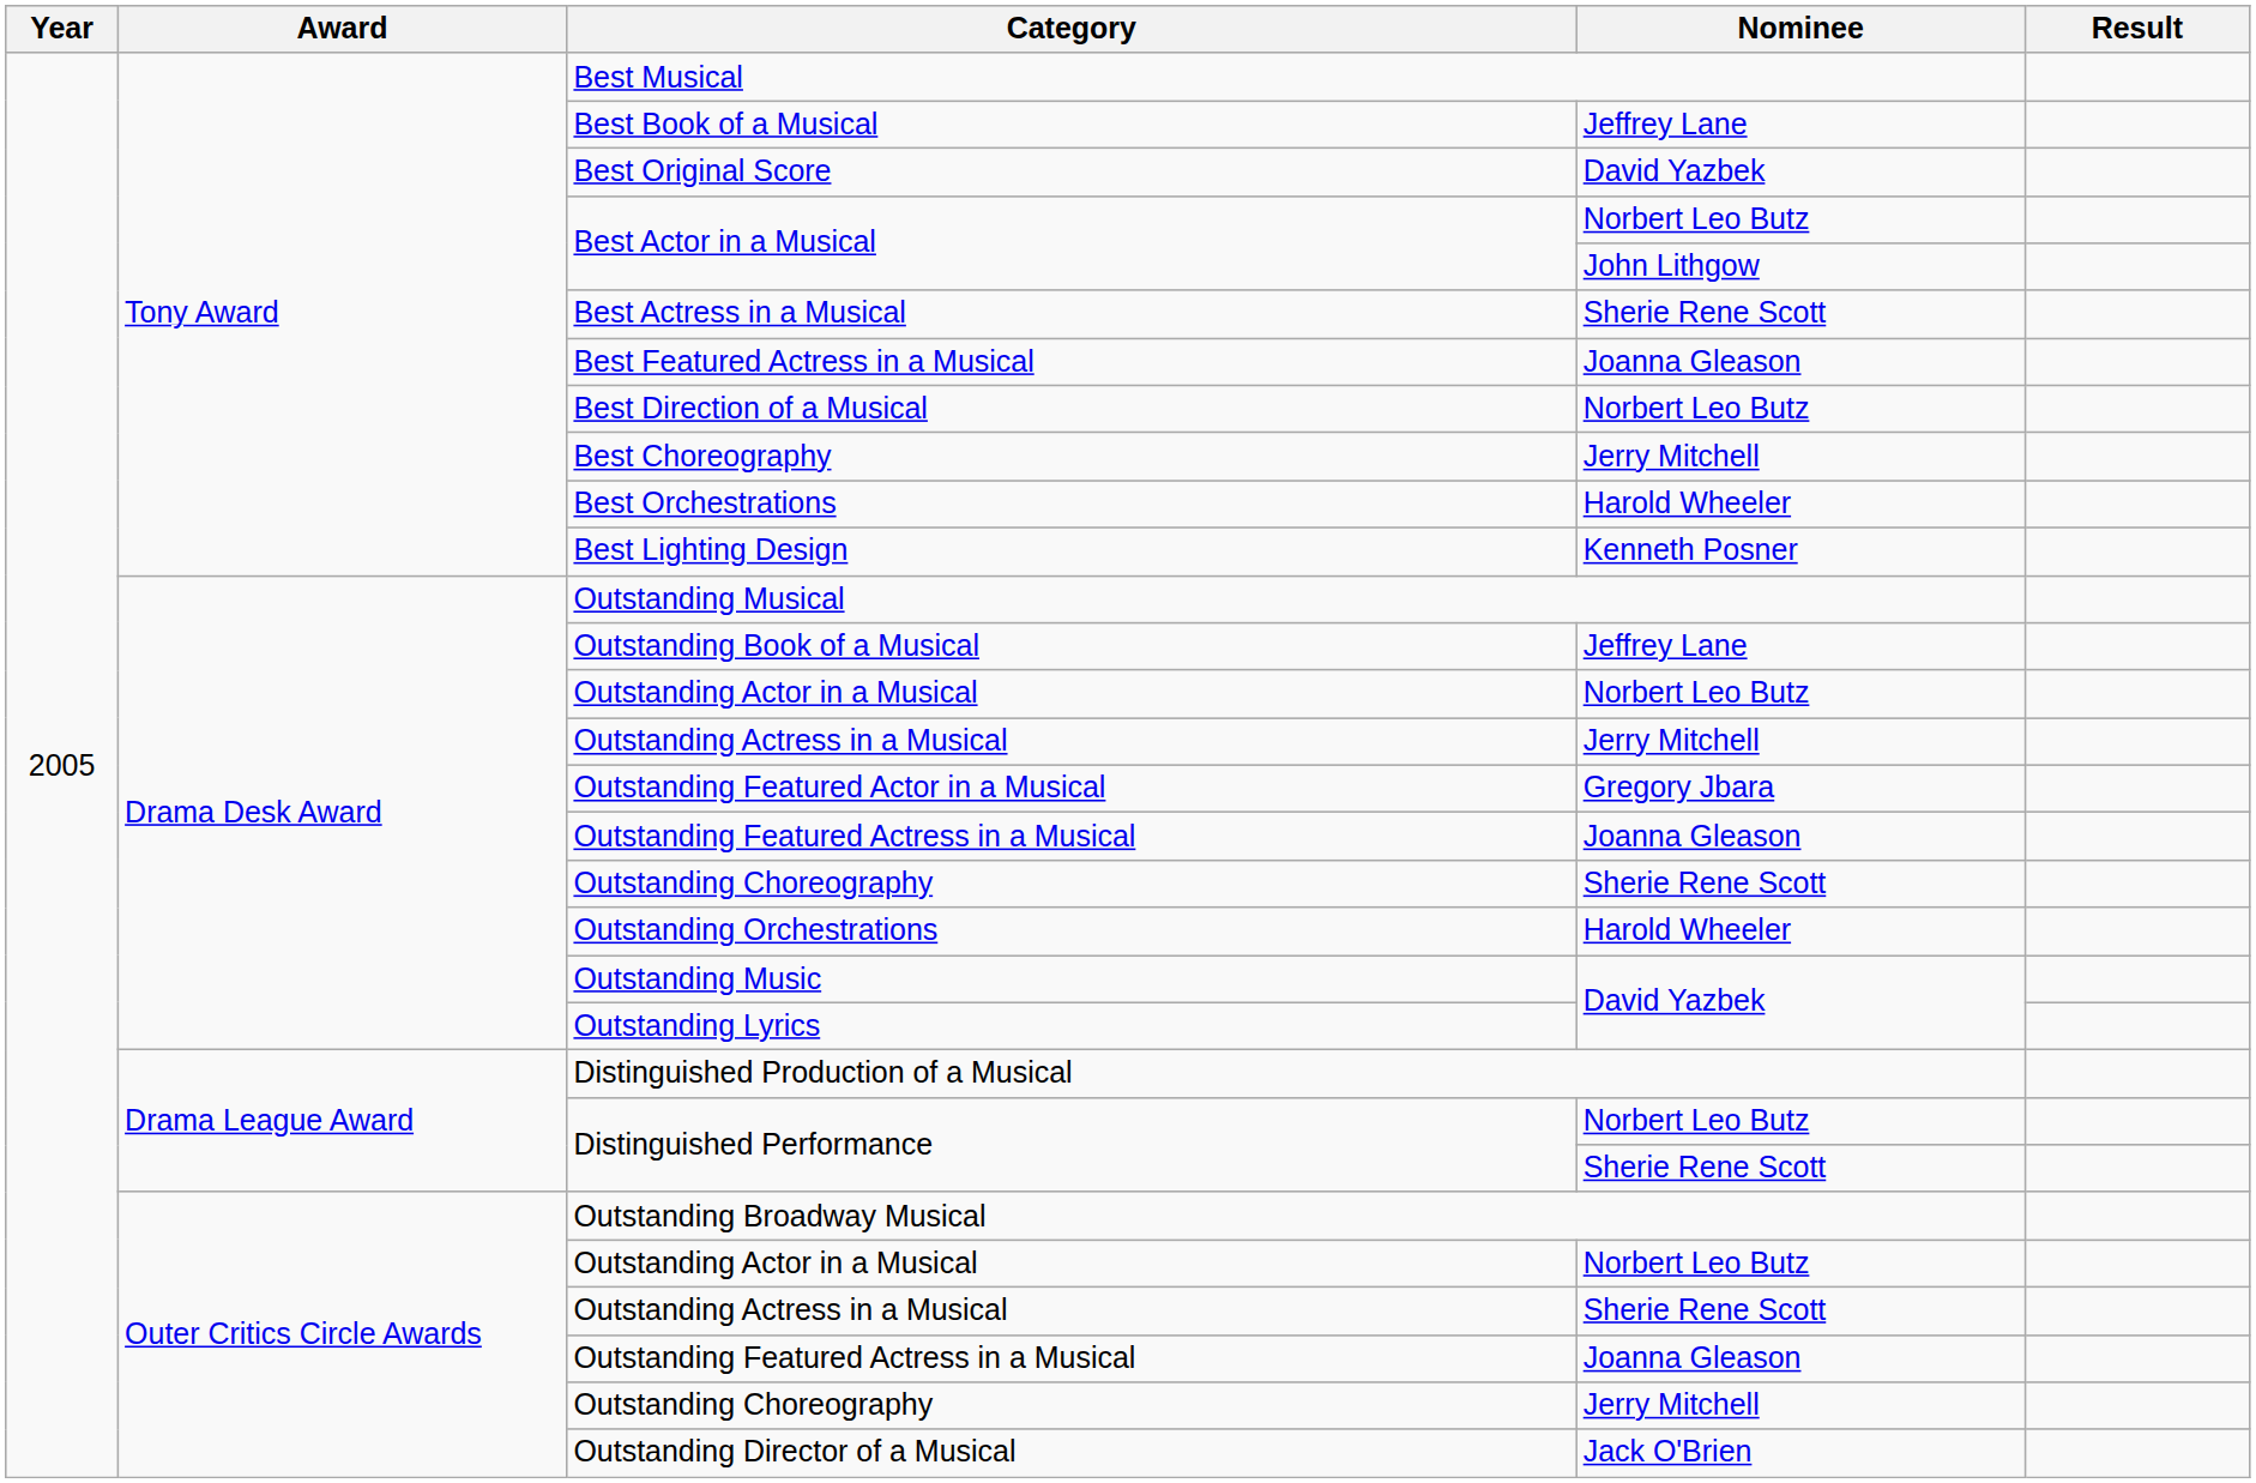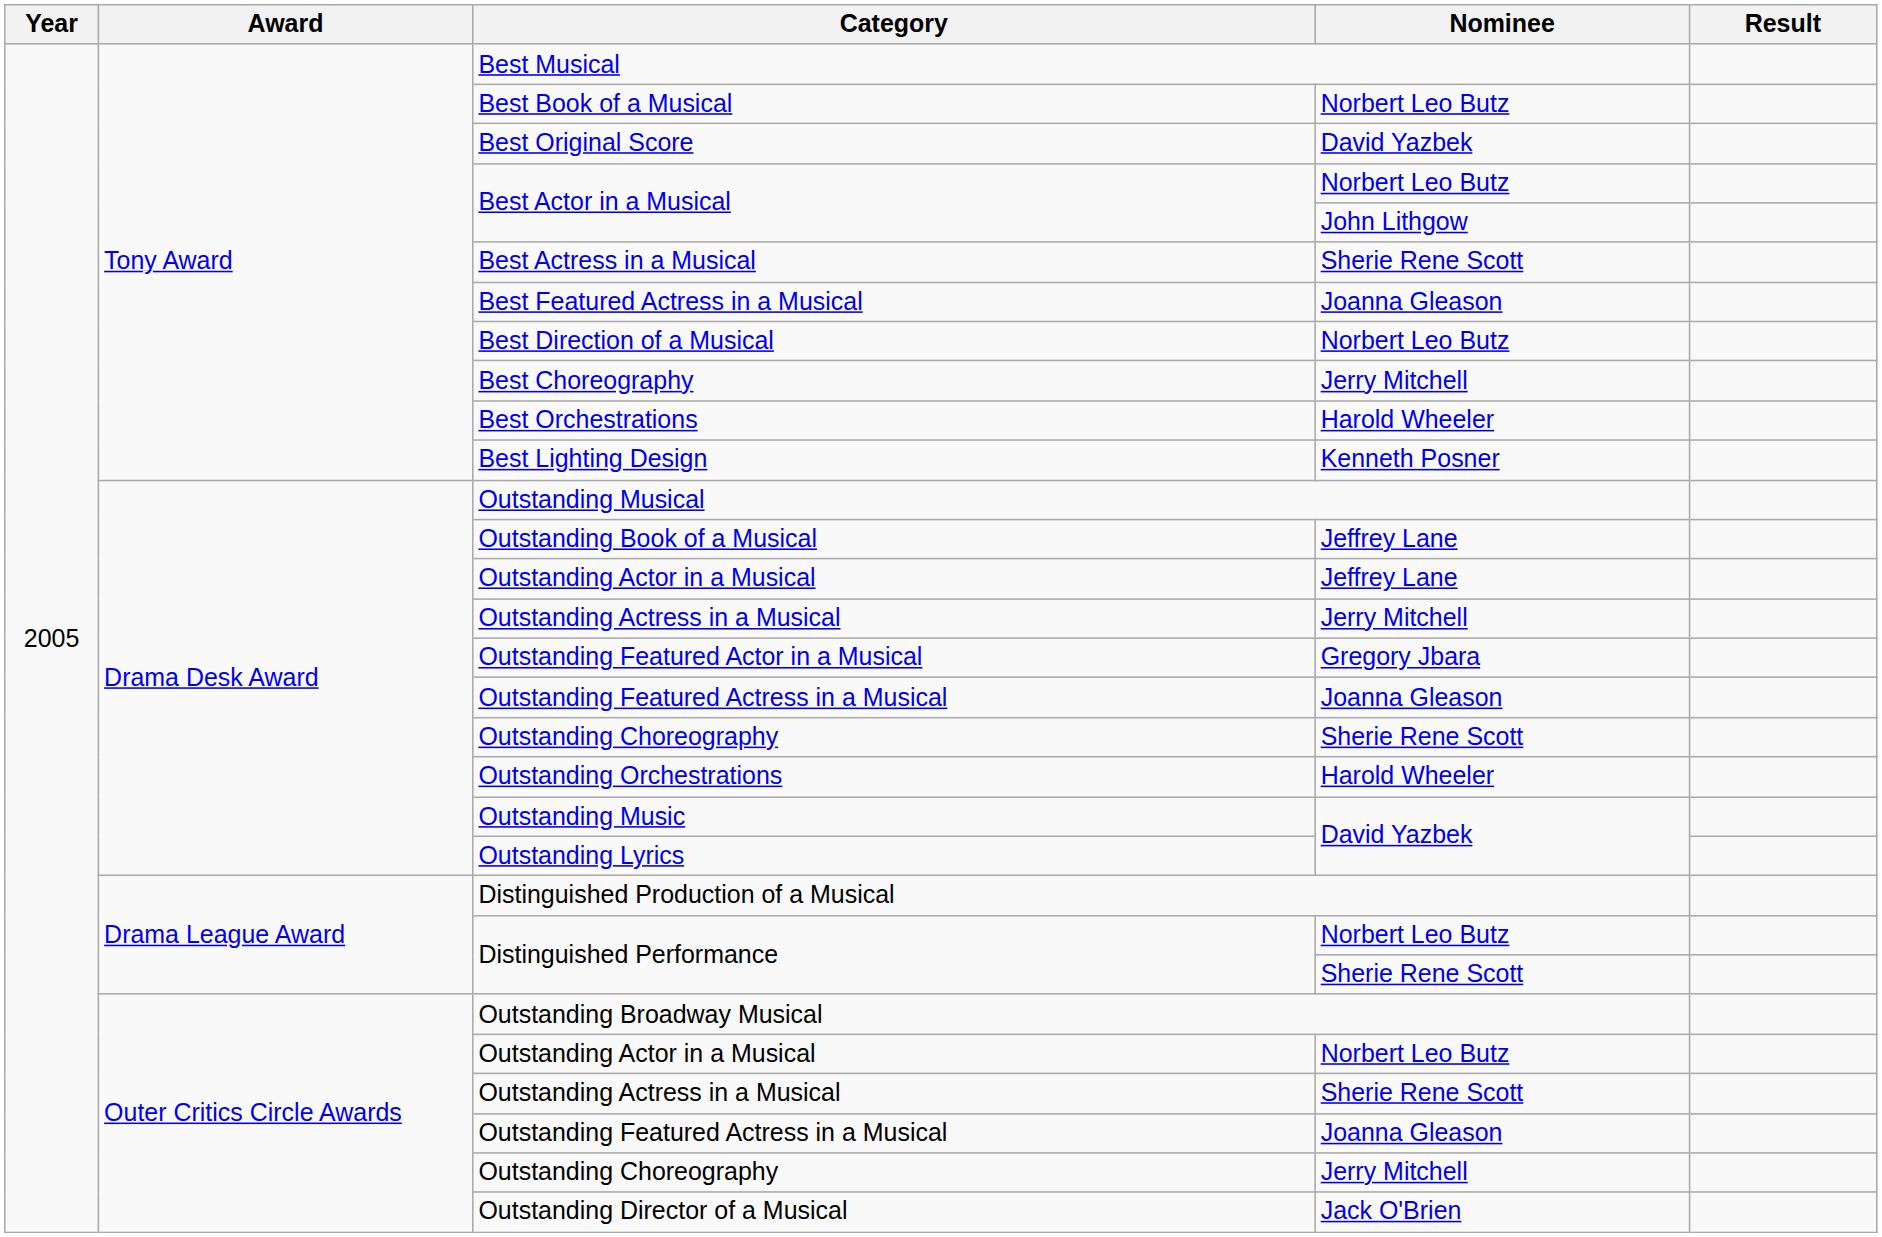 <table class="wikitable" style="width:95%;">
 <tr>
 <th style="width:5%;">Year</th>
 <th style="width:20%;">Award</th>
 <th style="width:45%;">Category</th>
 <th style="width:20%;">Nominee</th>
 <th style="width:10%;">Result</th>
 </tr>
 <tr>
 <td rowspan="30" style="text-align:center;">2005</td>
 <td rowspan="11"><a href='#'>Tony Award</a></td>
 <td colspan="2"><a href='#'>Best Musical</a></td>
 <td></td>
 </tr>
 <tr>
 <td><a href='#'>Best Book of a Musical</a></td>
-<td><a href='#'>Jeffrey Lane</a></td>
+<td><a href='#'>Norbert Leo Butz</a></td>
 <td></td>
 </tr>
 <tr>
 <td><a href='#'>Best Original Score</a></td>
 <td><a href='#'>David Yazbek</a></td>
 <td></td>
 </tr>
 <tr>
 <td rowspan="2"><a href='#'>Best Actor in a Musical</a></td>
 <td><a href='#'>Norbert Leo Butz</a></td>
 <td></td>
 </tr>
 <tr>
 <td><a href='#'>John Lithgow</a></td>
 <td></td>
 </tr>
 <tr>
 <td><a href='#'>Best Actress in a Musical</a></td>
 <td><a href='#'>Sherie Rene Scott</a></td>
 <td></td>
 </tr>
 <tr>
 <td><a href='#'>Best Featured Actress in a Musical</a></td>
 <td><a href='#'>Joanna Gleason</a></td>
 <td></td>
 </tr>
 <tr>
 <td><a href='#'>Best Direction of a Musical</a></td>
 <td><a href='#'>Norbert Leo Butz</a></td>
 <td></td>
 </tr>
 <tr>
 <td><a href='#'>Best Choreography</a></td>
 <td><a href='#'>Jerry Mitchell</a></td>
 <td></td>
 </tr>
 <tr>
 <td><a href='#'>Best Orchestrations</a></td>
 <td><a href='#'>Harold Wheeler</a></td>
 <td></td>
 </tr>
 <tr>
 <td><a href='#'>Best Lighting Design</a></td>
 <td><a href='#'>Kenneth Posner</a></td>
 <td></td>
 </tr>
 <tr>
 <td rowspan="10"><a href='#'>Drama Desk Award</a></td>
 <td colspan="2"><a href='#'>Outstanding Musical</a></td>
 <td></td>
 </tr>
 <tr>
 <td><a href='#'>Outstanding Book of a Musical</a></td>
 <td><a href='#'>Jeffrey Lane</a></td>
 <td></td>
 </tr>
 <tr>
 <td><a href='#'>Outstanding Actor in a Musical</a></td>
-<td><a href='#'>Norbert Leo Butz</a></td>
+<td><a href='#'>Jeffrey Lane</a></td>
 <td></td>
 </tr>
 <tr>
 <td><a href='#'>Outstanding Actress in a Musical</a></td>
 <td><a href='#'>Jerry Mitchell</a></td>
 <td></td>
 </tr>
 <tr>
 <td><a href='#'>Outstanding Featured Actor in a Musical</a></td>
 <td><a href='#'>Gregory Jbara</a></td>
 <td></td>
 </tr>
 <tr>
 <td><a href='#'>Outstanding Featured Actress in a Musical</a></td>
 <td><a href='#'>Joanna Gleason</a></td>
 <td></td>
 </tr>
 <tr>
 <td><a href='#'>Outstanding Choreography</a></td>
 <td><a href='#'>Sherie Rene Scott</a></td>
 <td></td>
 </tr>
 <tr>
 <td><a href='#'>Outstanding Orchestrations</a></td>
 <td><a href='#'>Harold Wheeler</a></td>
 <td></td>
 </tr>
 <tr>
 <td><a href='#'>Outstanding Music</a></td>
 <td rowspan="2"><a href='#'>David Yazbek</a></td>
 <td></td>
 </tr>
 <tr>
 <td><a href='#'>Outstanding Lyrics</a></td>
 <td></td>
 </tr>
 <tr>
 <td rowspan="3"><a href='#'>Drama League Award</a></td>
 <td colspan="2">Distinguished Production of a Musical</td>
 <td></td>
 </tr>
 <tr>
 <td rowspan="2">Distinguished Performance</td>
 <td><a href='#'>Norbert Leo Butz</a></td>
 <td></td>
 </tr>
 <tr>
 <td><a href='#'>Sherie Rene Scott</a></td>
 <td></td>
 </tr>
 <tr>
 <td rowspan="6"><a href='#'>Outer Critics Circle Awards</a></td>
 <td colspan="2">Outstanding Broadway Musical</td>
 <td></td>
 </tr>
 <tr>
 <td>Outstanding Actor in a Musical</td>
 <td><a href='#'>Norbert Leo Butz</a></td>
 <td></td>
 </tr>
 <tr>
 <td>Outstanding Actress in a Musical</td>
 <td><a href='#'>Sherie Rene Scott</a></td>
 <td></td>
 </tr>
 <tr>
 <td>Outstanding Featured Actress in a Musical</td>
 <td><a href='#'>Joanna Gleason</a></td>
 <td></td>
 </tr>
 <tr>
 <td>Outstanding Choreography</td>
 <td><a href='#'>Jerry Mitchell</a></td>
 <td></td>
 </tr>
 <tr>
 <td>Outstanding Director of a Musical</td>
 <td><a href='#'>Jack O'Brien</a></td>
 <td></td>
 </tr>
 </table>
